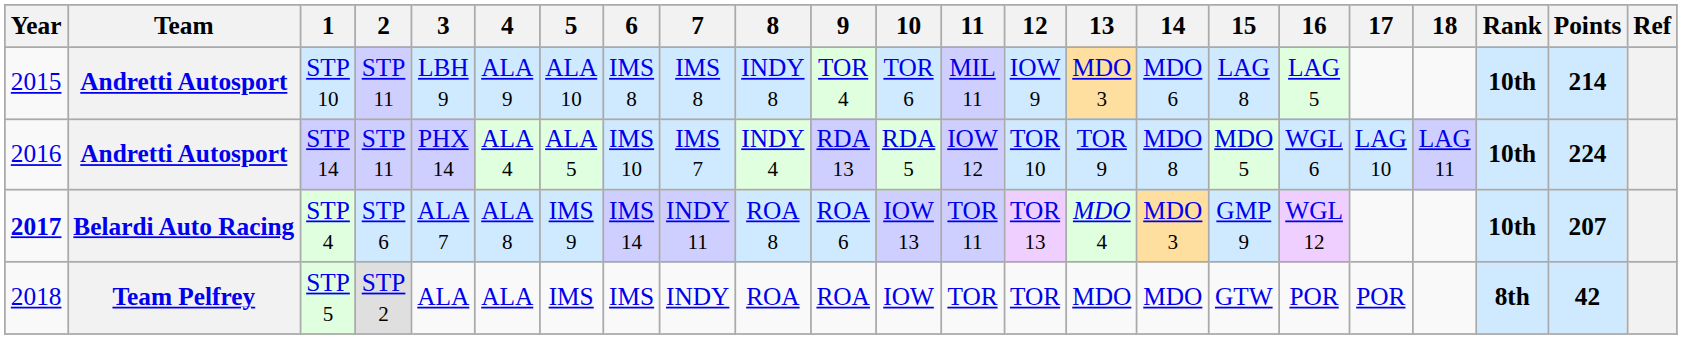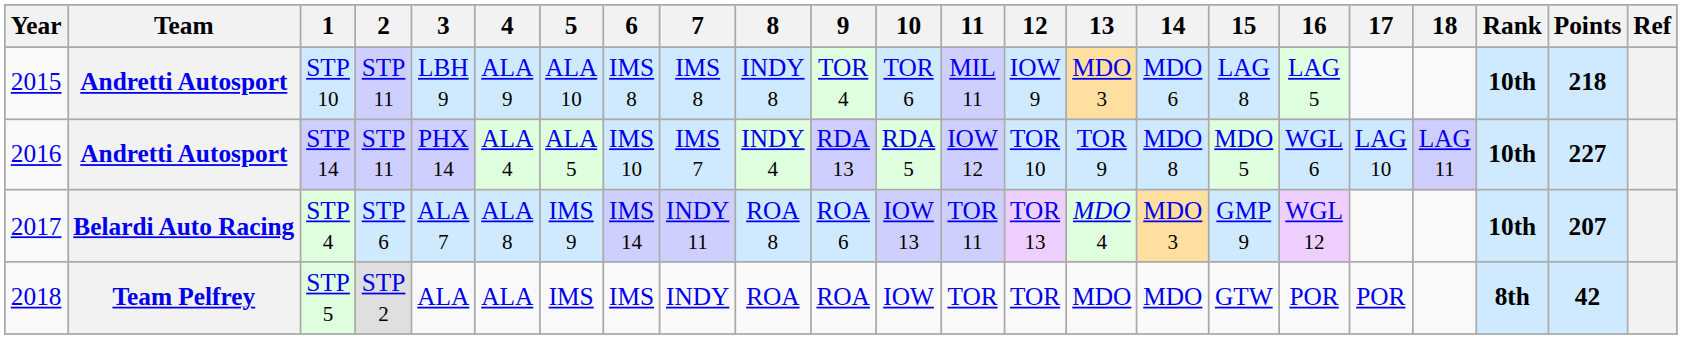 <table class="wikitable" style="text-align:center; font-size:90%">
 <tr>
 <th>Year</th>
 <th>Team</th>
 <th>1</th>
 <th>2</th>
 <th>3</th>
 <th>4</th>
 <th>5</th>
 <th>6</th>
 <th>7</th>
 <th>8</th>
 <th>9</th>
 <th>10</th>
 <th>11</th>
 <th>12</th>
 <th>13</th>
 <th>14</th>
 <th>15</th>
 <th>16</th>
 <th>17</th>
 <th>18</th>
 <th>Rank</th>
 <th>Points</th>
 <th>Ref</th>
 </tr>
 <tr>
 <td><a href='#'>2015</a></td>
 <th><a href='#'>Andretti Autosport</a></th>
 <td style="background:#CFEAFF;"><a href='#'>STP</a><br><small>10</small></td>
 <td style="background:#CFCFFF;"><a href='#'>STP</a><br><small>11</small></td>
 <td style="background:#CFEAFF;"><a href='#'>LBH</a><br><small>9</small></td>
 <td style="background:#CFEAFF;"><a href='#'>ALA</a><br><small>9</small></td>
 <td style="background:#CFEAFF;"><a href='#'>ALA</a><br><small>10</small></td>
 <td style="background:#CFEAFF;"><a href='#'>IMS</a><br><small>8</small></td>
 <td style="background:#CFEAFF;"><a href='#'>IMS</a><br><small>8</small></td>
 <td style="background:#CFEAFF;"><a href='#'>INDY</a><br><small>8</small></td>
 <td style="background:#DFFFDF;"><a href='#'>TOR</a><br><small>4</small></td>
 <td style="background:#CFEAFF;"><a href='#'>TOR</a><br><small>6</small></td>
 <td style="background:#CFCFFF;"><a href='#'>MIL</a><br><small>11</small></td>
 <td style="background:#CFEAFF;"><a href='#'>IOW</a><br><small>9</small></td>
 <td style="background:#FFDF9F;"><a href='#'>MDO</a><br><small>3</small></td>
 <td style="background:#CFEAFF;"><a href='#'>MDO</a><br><small>6</small></td>
 <td style="background:#CFEAFF;"><a href='#'>LAG</a><br><small>8</small></td>
 <td style="background:#DFFFDF;"><a href='#'>LAG</a><br><small>5</small></td>
 <td></td>
 <td></td>
 <th style="background:#CFEAFF;">10th</th>
-<th style="background:#CFEAFF;">214</th>
+<th style="background:#CFEAFF;">218</th>
 <th></th>
 </tr>
 <tr>
 <td><a href='#'>2016</a></td>
 <th><a href='#'>Andretti Autosport</a></th>
 <td style="background:#CFCFFF;"><a href='#'>STP</a><br><small>14</small></td>
 <td style="background:#CFCFFF;"><a href='#'>STP</a><br><small>11</small></td>
 <td style="background:#CFCFFF;"><a href='#'>PHX</a><br><small>14</small></td>
 <td style="background:#DFFFDF;"><a href='#'>ALA</a><br><small>4</small></td>
 <td style="background:#DFFFDF;"><a href='#'>ALA</a><br><small>5</small></td>
 <td style="background:#CFEAFF;"><a href='#'>IMS</a><br><small>10</small></td>
 <td style="background:#CFEAFF;"><a href='#'>IMS</a><br><small>7</small></td>
 <td style="background:#DFFFDF;"><a href='#'>INDY</a><br><small>4</small></td>
 <td style="background:#CFCFFF;"><a href='#'>RDA</a><br><small>13</small></td>
 <td style="background:#DFFFDF;"><a href='#'>RDA</a><br><small>5</small></td>
 <td style="background:#CFCFFF;"><a href='#'>IOW</a><br><small>12</small></td>
 <td style="background:#CFEAFF;"><a href='#'>TOR</a><br><small>10</small></td>
 <td style="background:#CFEAFF;"><a href='#'>TOR</a><br><small>9</small></td>
 <td style="background:#CFEAFF;"><a href='#'>MDO</a><br><small>8</small></td>
 <td style="background:#DFFFDF;"><a href='#'>MDO</a><br><small>5</small></td>
 <td style="background:#CFEAFF;"><a href='#'>WGL</a><br><small>6</small></td>
 <td style="background:#CFEAFF;"><a href='#'>LAG</a><br><small>10</small></td>
 <td style="background:#CFCFFF;"><a href='#'>LAG</a><br><small>11</small></td>
 <th style="background:#CFEAFF;">10th</th>
-<th style="background:#CFEAFF;">224</th>
+<th style="background:#CFEAFF;">227</th>
 <th></th>
 </tr>
 <tr>
-<td><strong><a href='#'>2017</a></strong></td>
+<td><a href='#'>2017</a></td>
 <th><a href='#'>Belardi Auto Racing</a></th>
 <td style="background:#DFFFDF;"><a href='#'>STP</a><br><small>4</small></td>
 <td style="background:#CFEAFF;"><a href='#'>STP</a><br><small>6</small></td>
 <td style="background:#CFEAFF;"><a href='#'>ALA</a><br><small>7</small></td>
 <td style="background:#CFEAFF;"><a href='#'>ALA</a><br><small>8</small></td>
 <td style="background:#CFEAFF;"><a href='#'>IMS</a><br><small>9</small></td>
 <td style="background:#CFCFFF;"><a href='#'>IMS</a><br><small>14</small></td>
 <td style="background:#CFCFFF;"><a href='#'>INDY</a><br><small>11</small></td>
 <td style="background:#CFEAFF;"><a href='#'>ROA</a><br><small>8</small></td>
 <td style="background:#CFEAFF;"><a href='#'>ROA</a><br><small>6</small></td>
 <td style="background:#CFCFFF;"><a href='#'>IOW</a><br><small>13</small></td>
 <td style="background:#CFCFFF;"><a href='#'>TOR</a><br><small>11</small></td>
 <td style="background:#EFCFFF;"><a href='#'>TOR</a><br><small>13</small></td>
 <td style="background:#DFFFDF;"><em><a href='#'>MDO</a></em><br><small>4</small></td>
 <td style="background:#FFDF9F;"><a href='#'>MDO</a><br><small>3</small></td>
 <td style="background:#CFEAFF;"><a href='#'>GMP</a><br><small>9</small></td>
 <td style="background:#EFCFFF;"><a href='#'>WGL</a><br><small>12</small></td>
 <td></td>
 <td></td>
 <th style="background:#CFEAFF;">10th</th>
 <th style="background:#CFEAFF;">207</th>
 <th></th>
 </tr>
 <tr>
 <td><a href='#'>2018</a></td>
 <th><a href='#'>Team Pelfrey</a></th>
 <td style="background:#DFFFDF;"><a href='#'>STP</a><br><small>5</small></td>
 <td style="background:#DFDFDF;"><a href='#'>STP</a><br><small>2</small></td>
 <td><a href='#'>ALA</a><br><small> </small></td>
 <td><a href='#'>ALA</a><br><small> </small></td>
 <td><a href='#'>IMS</a></td>
 <td><a href='#'>IMS</a></td>
 <td><a href='#'>INDY</a></td>
 <td><a href='#'>ROA</a></td>
 <td><a href='#'>ROA</a></td>
 <td><a href='#'>IOW</a></td>
 <td><a href='#'>TOR</a></td>
 <td><a href='#'>TOR</a></td>
 <td><a href='#'>MDO</a></td>
 <td><a href='#'>MDO</a></td>
 <td><a href='#'>GTW</a></td>
 <td><a href='#'>POR</a></td>
 <td><a href='#'>POR</a></td>
 <td></td>
 <th style="background:#CFEAFF;">8th</th>
 <th style="background:#CFEAFF;">42</th>
 <th></th>
 </tr>
 </table>
